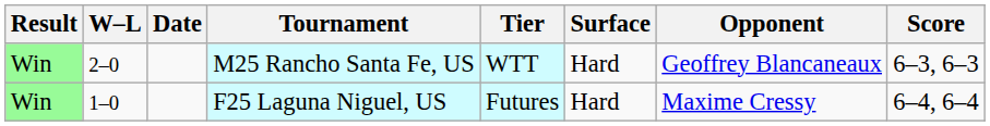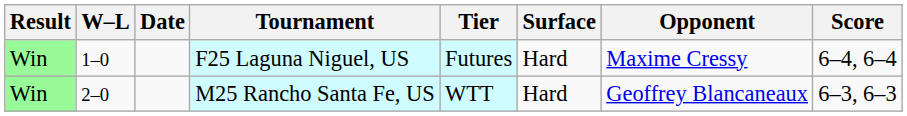 <table class="sortable wikitable">
 <tr>
 <th>Result</th>
 <th class="unsortable">W–L</th>
 <th>Date</th>
 <th>Tournament</th>
 <th>Tier</th>
 <th>Surface</th>
 <th>Opponent</th>
 <th class="unsortable">Score</th>
 </tr>
 <tr>
 <td bgcolor=98fb98>Win</td>
+<td><small>1–0</small></td>
+<td></td>
+<td style="background:#cffcff;">F25 Laguna Niguel, US</td>
+<td style="background:#cffcff;">Futures</td>
+<td>Hard</td>
+<td> <a href='#'>Maxime Cressy</a></td>
+<td>6–4, 6–4</td>
+</tr>
+<tr>
+<td bgcolor=98fb98>Win</td>
 <td><small>2–0</small></td>
 <td></td>
 <td style="background:#cffcff;">M25 Rancho Santa Fe, US</td>
 <td style="background:#cffcff;">WTT</td>
 <td>Hard</td>
 <td> <a href='#'>Geoffrey Blancaneaux</a></td>
 <td>6–3, 6–3</td>
 </tr>
-<tr>
-<td bgcolor=98fb98>Win</td>
-<td><small>1–0</small></td>
-<td></td>
-<td style="background:#cffcff;">F25 Laguna Niguel, US</td>
-<td style="background:#cffcff;">Futures</td>
-<td>Hard</td>
-<td> <a href='#'>Maxime Cressy</a></td>
-<td>6–4, 6–4</td>
-</tr>
 </table>
